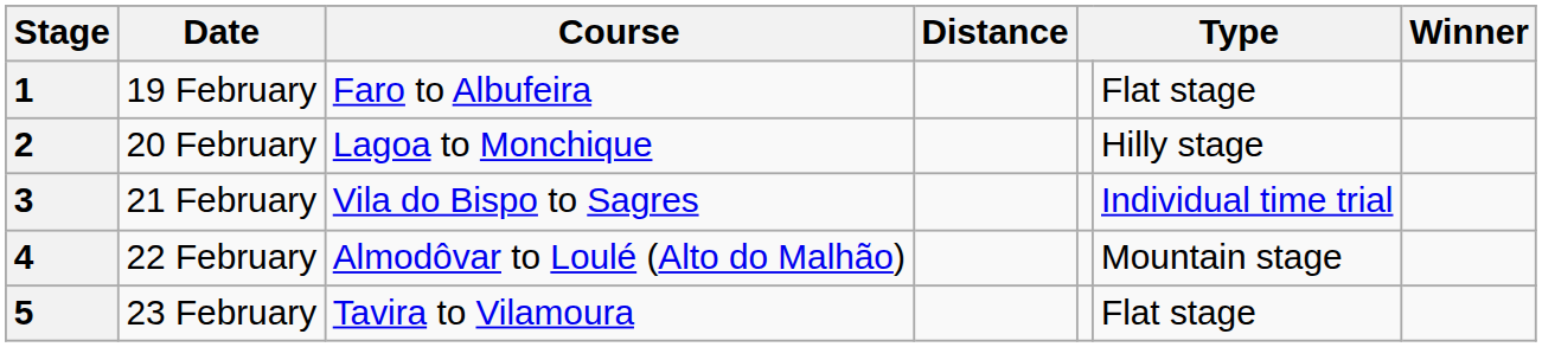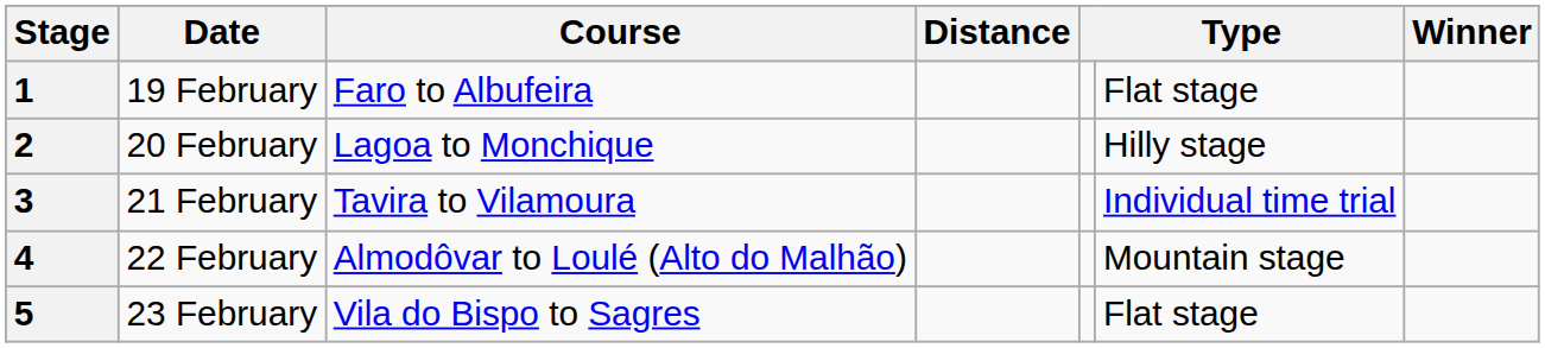 <table class="wikitable">
 <tr>
 <th>Stage</th>
 <th>Date</th>
 <th>Course</th>
 <th>Distance</th>
 <th colspan="2">Type</th>
 <th>Winner</th>
 </tr>
 <tr>
 <th style="text-align:left">1</th>
 <td align=right>19 February</td>
 <td><a href='#'>Faro</a> to <a href='#'>Albufeira</a></td>
 <td style="text-align:center;"></td>
 <td></td>
 <td>Flat stage</td>
 <td></td>
 </tr>
 <tr>
 <th style="text-align:left">2</th>
 <td align=right>20 February</td>
 <td><a href='#'>Lagoa</a> to <a href='#'>Monchique</a></td>
 <td style="text-align:center;"></td>
 <td></td>
 <td>Hilly stage</td>
 <td></td>
 </tr>
 <tr>
 <th style="text-align:left">3</th>
 <td align=right>21 February</td>
-<td><a href='#'>Vila do Bispo</a> to <a href='#'>Sagres</a></td>
+<td><a href='#'>Tavira</a> to <a href='#'>Vilamoura</a></td>
 <td style="text-align:center;"></td>
 <td></td>
 <td><a href='#'>Individual time trial</a></td>
 <td></td>
 </tr>
 <tr>
 <th style="text-align:left">4</th>
 <td align=right>22 February</td>
 <td><a href='#'>Almodôvar</a> to <a href='#'>Loulé</a> (<a href='#'>Alto do Malhão</a>)</td>
 <td style="text-align:center;"></td>
 <td></td>
 <td>Mountain stage</td>
 <td></td>
 </tr>
 <tr>
 <th style="text-align:left">5</th>
 <td align=right>23 February</td>
-<td><a href='#'>Tavira</a> to <a href='#'>Vilamoura</a></td>
+<td><a href='#'>Vila do Bispo</a> to <a href='#'>Sagres</a></td>
 <td style="text-align:center;"></td>
 <td></td>
 <td>Flat stage</td>
 <td></td>
 </tr>
 </table>
